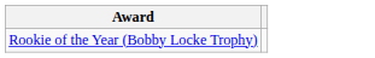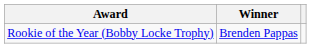 <table class="wikitable">
 <tr>
 <th>Award</th>
+<th>Winner</th>
 <th></th>
 </tr>
 <tr>
 <td><a href='#'>Rookie of the Year (Bobby Locke Trophy)</a></td>
+<td> <a href='#'>Brenden Pappas</a></td>
 <td></td>
 </tr>
 </table>
